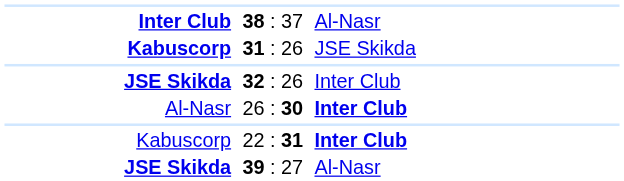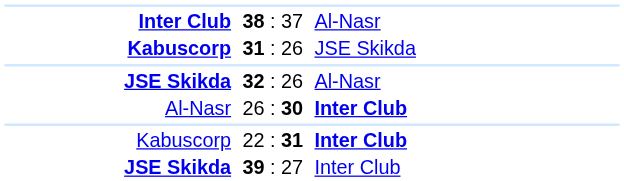 <table style="text-align:center" width=500>
 <tr>
 <th width=30%></th>
 <th width=10%></th>
 <th width=30%></th>
 <th width=10%></th>
 </tr>
 <tr align="left" bgcolor=#D0E7FF>
 <td colspan=4></td>
 </tr>
 <tr>
 <td align="right"><strong><a href='#'>Inter Club</a></strong> </td>
 <td><strong>38</strong> : 37</td>
 <td align=left> <a href='#'>Al-Nasr</a></td>
 </tr>
 <tr>
 <td align="right"><strong><a href='#'>Kabuscorp</a></strong> </td>
 <td><strong>31</strong> : 26</td>
 <td align=left> <a href='#'>JSE Skikda</a></td>
 </tr>
 <tr align="left" bgcolor=#D0E7FF>
 <td colspan=4></td>
 </tr>
 <tr>
 <td align="right"><strong><a href='#'>JSE Skikda</a></strong> </td>
 <td><strong>32</strong> : 26</td>
-<td align=left> <a href='#'>Inter Club</a></td>
+<td align=left> <a href='#'>Al-Nasr</a></td>
 </tr>
 <tr>
 <td align="right"><a href='#'>Al-Nasr</a> </td>
 <td>26 : <strong>30</strong></td>
 <td align=left> <strong><a href='#'>Inter Club</a></strong></td>
 </tr>
 <tr align="left" bgcolor=#D0E7FF>
 <td colspan=4></td>
 </tr>
 <tr>
 <td align="right"><a href='#'>Kabuscorp</a> </td>
 <td>22 : <strong>31</strong></td>
 <td align=left> <strong><a href='#'>Inter Club</a></strong></td>
 </tr>
 <tr>
 <td align="right"><strong><a href='#'>JSE Skikda</a></strong> </td>
 <td><strong>39</strong> : 27</td>
-<td align=left> <a href='#'>Al-Nasr</a></td>
+<td align=left> <a href='#'>Inter Club</a></td>
 </tr>
 </table>
